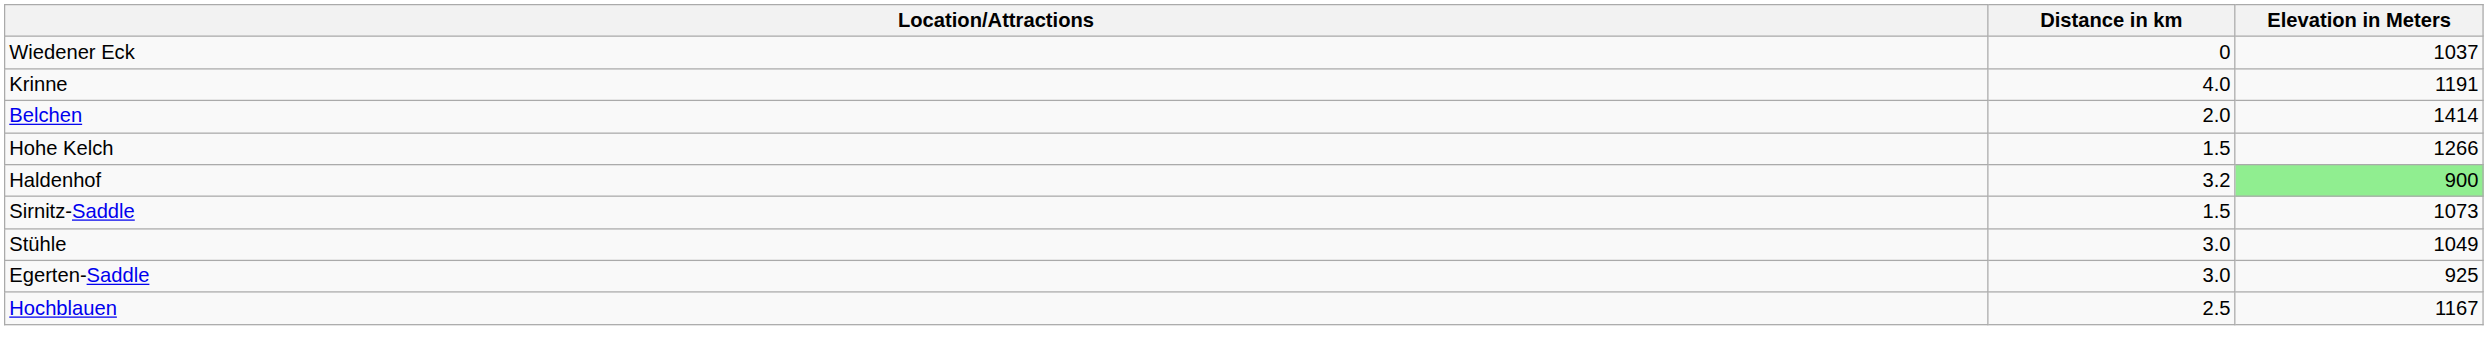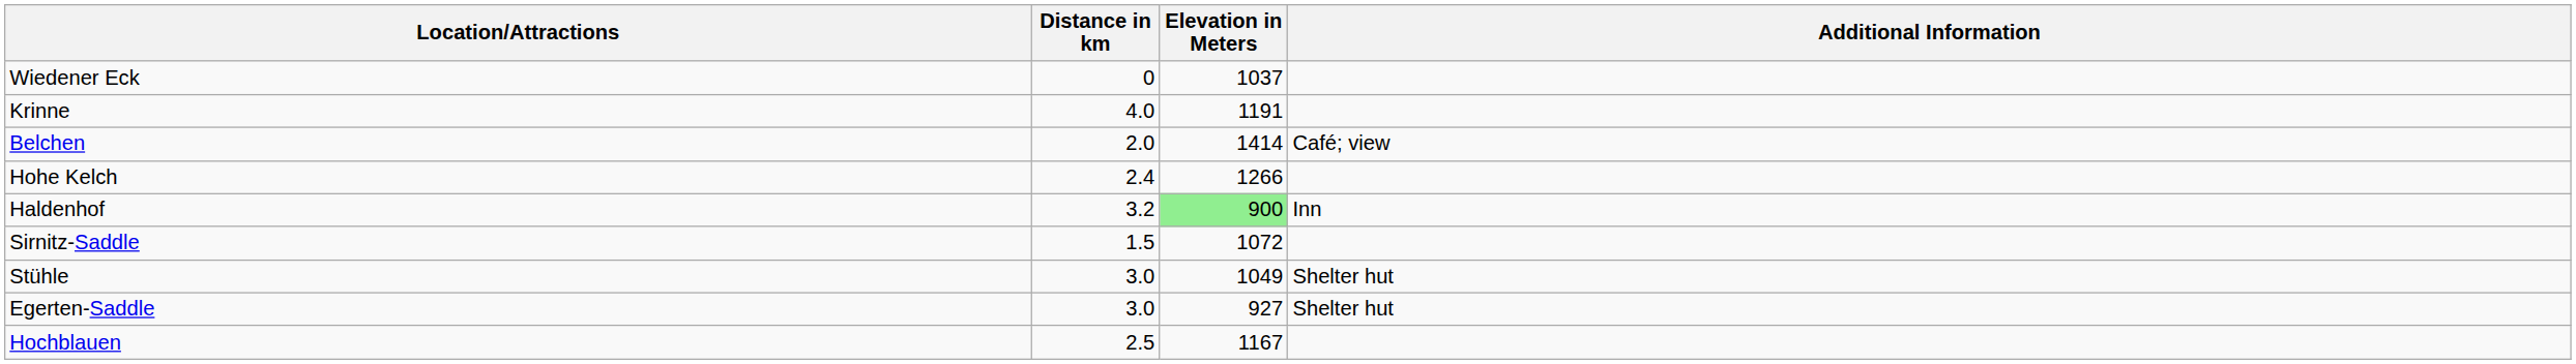 <table class="wikitable">
 <tr>
 <th width="40%">Location/Attractions</th>
 <th width="5%">Distance in km</th>
 <th width="5%">Elevation in Meters</th>
+<th width="50%">Additional Information</th>
 </tr>
 <tr valign="top">
 <td>Wiedener Eck</td>
 <td align="right">0</td>
 <td align="right">1037</td>
+<td></td>
 </tr>
 <tr valign="top">
 <td>Krinne</td>
 <td align="right">4.0</td>
 <td align="right">1191</td>
+<td></td>
 </tr>
 <tr valign="top">
 <td><a href='#'>Belchen</a></td>
 <td align="right">2.0</td>
 <td align="right">1414</td>
+<td>Café; view</td>
 </tr>
 <tr valign="top">
 <td>Hohe Kelch</td>
-<td align="right">1.5</td>
+<td align="right">2.4</td>
 <td align="right">1266</td>
+<td></td>
 </tr>
 <tr valign="top">
 <td>Haldenhof</td>
 <td align="right">3.2</td>
 <td align="right" style="background: lightgreen;">900</td>
+<td>Inn</td>
 </tr>
 <tr valign="top">
 <td>Sirnitz-<a href='#'>Saddle</a></td>
 <td align="right">1.5</td>
-<td align="right">1073</td>
+<td align="right">1072</td>
+<td></td>
 </tr>
 <tr valign="top">
 <td>Stühle</td>
 <td align="right">3.0</td>
 <td align="right">1049</td>
+<td>Shelter hut</td>
 </tr>
 <tr valign="top">
 <td>Egerten-<a href='#'>Saddle</a></td>
 <td align="right">3.0</td>
-<td align="right">925</td>
+<td align="right">927</td>
+<td>Shelter hut</td>
 </tr>
 <tr valign="top">
 <td><a href='#'>Hochblauen</a></td>
 <td align="right">2.5</td>
 <td align="right">1167</td>
+<td></td>
 </tr>
 </table>
